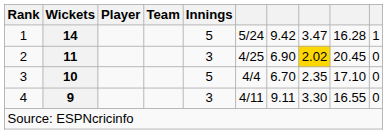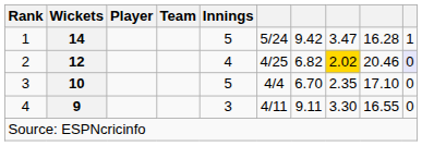 <table class="wikitable plainrowheaders sortable">
 <tr>
 <th scope=col>Rank</th>
 <th scope=col>Wickets</th>
 <th scope=col>Player</th>
 <th scope=col>Team</th>
 <th scope=col>Innings</th>
 <th scope=col></th>
 <th scope=col></th>
 <th scope=col></th>
 <th scope=col></th>
 <th scope=col></th>
 </tr>
 <tr>
 <td align=center>1</td>
 <th scope=row style=text-align:center;>14</th>
 <td></td>
 <td></td>
 <td align=center>5</td>
 <td align=center>5/24</td>
 <td align=center>9.42</td>
 <td align=center>3.47</td>
 <td align=center>16.28</td>
 <td align=center>1</td>
 </tr>
 <tr>
 <td align=center>2</td>
-<th scope=row style=text-align:center;>11</th>
+<th scope=row style=text-align:center;>12</th>
 <td></td>
 <td></td>
-<td align=center>3</td>
+<td align=center>4</td>
 <td align=center>4/25</td>
-<td align=center>6.90</td>
+<td align=center>6.82</td>
 <td align=center style="background: gold;">2.02</td>
-<td align=center>20.45</td>
-<td align=center>0</td>
+<td align=center>20.46</td>
+<td align=center style="background: lavender;">0</td>
 </tr>
 <tr>
 <td align=center>3</td>
 <th scope=row style=text-align:center;>10</th>
 <td></td>
 <td></td>
 <td align=center>5</td>
 <td align=center>4/4</td>
 <td align=center>6.70</td>
 <td align=center>2.35</td>
 <td align=center>17.10</td>
 <td align=center>0</td>
 </tr>
 <tr>
 <td align=center>4</td>
 <th scope=row style=text-align:center;>9</th>
 <td></td>
 <td></td>
 <td align=center>3</td>
 <td align=center>4/11</td>
 <td align=center>9.11</td>
 <td align=center>3.30</td>
 <td align=center>16.55</td>
 <td align=center>0</td>
 </tr>
 <tr class=sortbottom>
 <td colspan=10>Source: ESPNcricinfo</td>
 </tr>
 </table>
